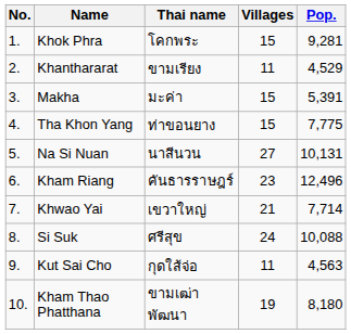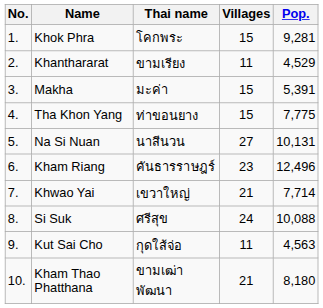 <table class="wikitable sortable collapsible" style="margin: 1em auto 1em auto;">
 <tr>
 <th scope="col" width="5px">No.</th>
 <th scope="col" width="120px">Name</th>
 <th scope="col" width="100px">Thai name</th>
 <th scope="col" width="60px">Villages</th>
 <th scope="col" width="40px"><a href='#'>Pop.</a></th>
 </tr>
 <tr>
 <td>1.</td>
 <td>Khok Phra</td>
 <td>โคกพระ</td>
 <td align="center">15</td>
 <td align="right">9,281</td>
 </tr>
 <tr>
 <td>2.</td>
 <td>Khanthararat</td>
 <td>ขามเรียง</td>
 <td align="center">11</td>
 <td align="right">4,529</td>
 </tr>
 <tr>
 <td>3.</td>
 <td>Makha</td>
 <td>มะค่า</td>
 <td align="center">15</td>
 <td align="right">5,391</td>
 </tr>
 <tr>
 <td>4.</td>
 <td>Tha Khon Yang</td>
 <td>ท่าขอนยาง</td>
 <td align="center">15</td>
 <td align="right">7,775</td>
 </tr>
 <tr>
 <td>5.</td>
 <td>Na Si Nuan</td>
 <td>นาสีนวน</td>
 <td align="center">27</td>
 <td align="right">10,131</td>
 </tr>
 <tr>
 <td>6.</td>
 <td>Kham Riang</td>
 <td>คันธารราษฎร์</td>
 <td align="center">23</td>
 <td align="right">12,496</td>
 </tr>
 <tr>
 <td>7.</td>
 <td>Khwao Yai</td>
 <td>เขวาใหญ่</td>
 <td align="center">21</td>
 <td align="right">7,714</td>
 </tr>
 <tr>
 <td>8.</td>
 <td>Si Suk</td>
 <td>ศรีสุข</td>
 <td align="center">24</td>
 <td align="right">10,088</td>
 </tr>
 <tr>
 <td>9.</td>
 <td>Kut Sai Cho</td>
 <td>กุดใส้จ่อ</td>
 <td align="center">11</td>
 <td align="right">4,563</td>
 </tr>
 <tr>
 <td>10.</td>
 <td>Kham Thao Phatthana</td>
 <td>ขามเฒ่าพัฒนา</td>
-<td align="center">19</td>
+<td align="center">21</td>
 <td align="right">8,180</td>
 </tr>
 </table>
